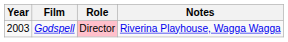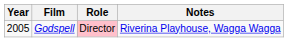 <table class="wikitable">
 <tr>
 <th><strong>Year</strong></th>
 <th><strong>Film</strong></th>
 <th><strong>Role</strong></th>
 <th><strong>Notes</strong></th>
 </tr>
 <tr>
-<td>2003</td>
+<td>2005</td>
 <td><em><a href='#'>Godspell</a></em></td>
 <td style="background: pink;">Director</td>
 <td><a href='#'>Riverina Playhouse, Wagga Wagga</a></td>
 </tr>
 </table>
